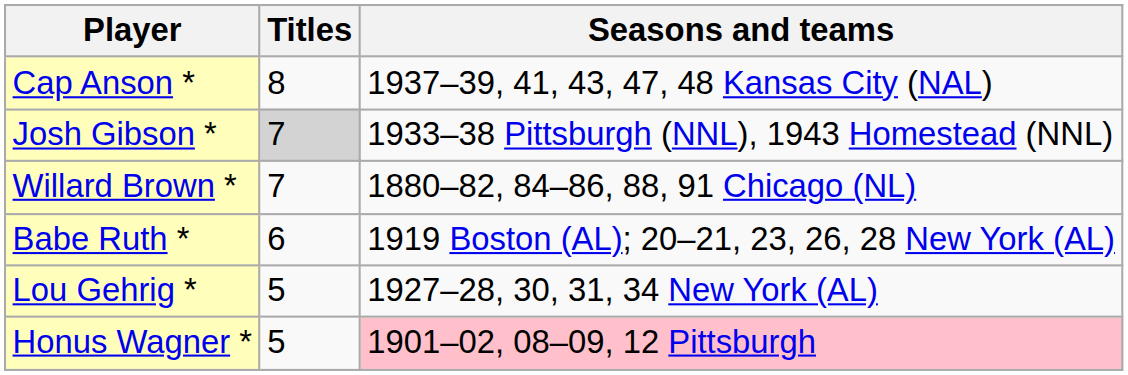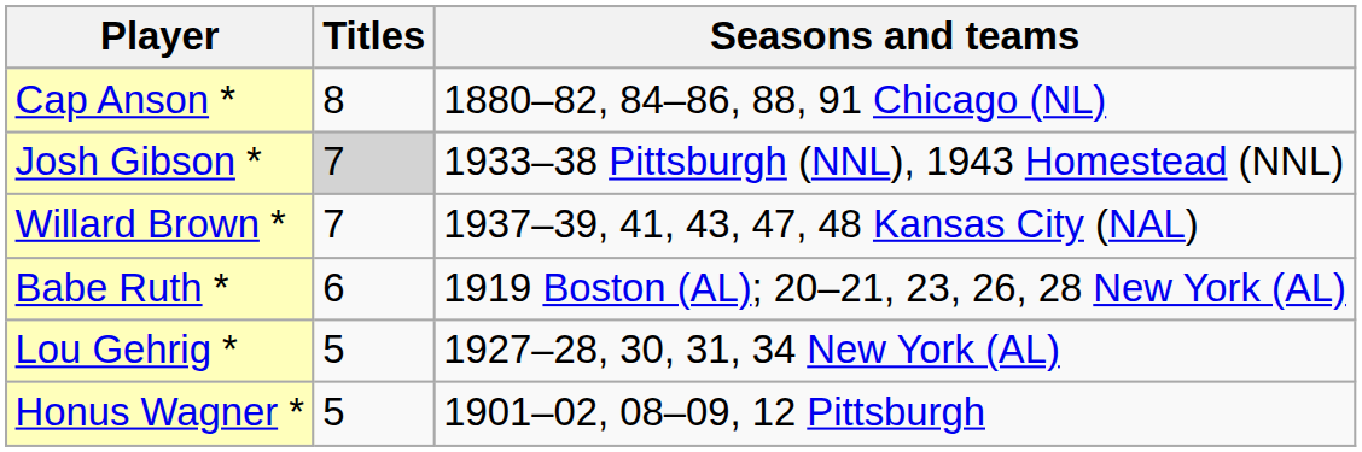 <table class="wikitable">
 <tr>
 <th>Player</th>
 <th>Titles</th>
 <th>Seasons and teams</th>
 </tr>
 <tr>
 <td style="background-color:#ffffbb"><a href='#'>Cap Anson</a> *</td>
 <td>8</td>
-<td>1937–39, 41, 43, 47, 48 <a href='#'>Kansas City</a> (<a href='#'>NAL</a>)</td>
+<td>1880–82, 84–86, 88, 91 <a href='#'>Chicago (NL)</a></td>
 </tr>
 <tr>
 <td style="background-color:#ffffbb"><a href='#'>Josh Gibson</a> *</td>
 <td style="background: lightgrey;">7</td>
 <td>1933–38 <a href='#'>Pittsburgh</a> (<a href='#'>NNL</a>), 1943 <a href='#'>Homestead</a> (NNL)</td>
 </tr>
 <tr>
 <td style="background-color:#ffffbb"><a href='#'>Willard Brown</a> *</td>
 <td>7</td>
-<td>1880–82, 84–86, 88, 91 <a href='#'>Chicago (NL)</a></td>
+<td>1937–39, 41, 43, 47, 48 <a href='#'>Kansas City</a> (<a href='#'>NAL</a>)</td>
 </tr>
 <tr>
 <td style="background-color:#ffffbb"><a href='#'>Babe Ruth</a> *</td>
 <td>6</td>
 <td>1919 <a href='#'>Boston (AL)</a>; 20–21, 23, 26, 28 <a href='#'>New York (AL)</a></td>
 </tr>
 <tr>
 <td style="background-color:#ffffbb"><a href='#'>Lou Gehrig</a> *</td>
 <td>5</td>
 <td>1927–28, 30, 31, 34 <a href='#'>New York (AL)</a></td>
 </tr>
 <tr>
 <td style="background-color:#ffffbb"><a href='#'>Honus Wagner</a> *</td>
 <td>5</td>
-<td style="background: pink;">1901–02, 08–09, 12 <a href='#'>Pittsburgh</a></td>
+<td>1901–02, 08–09, 12 <a href='#'>Pittsburgh</a></td>
 </tr>
 </table>
